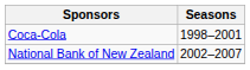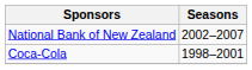 <table class="wikitable collapsible">
 <tr>
 <th>Sponsors</th>
 <th>Seasons</th>
 </tr>
 <tr>
+<td><a href='#'>National Bank of New Zealand</a></td>
+<td>2002–2007</td>
+</tr>
+<tr>
 <td><a href='#'>Coca-Cola</a></td>
 <td>1998–2001</td>
 </tr>
 <tr>
-<td><a href='#'>National Bank of New Zealand</a></td>
-<td>2002–2007</td>
-</tr>
-<tr>
 </tr>
 </table>
